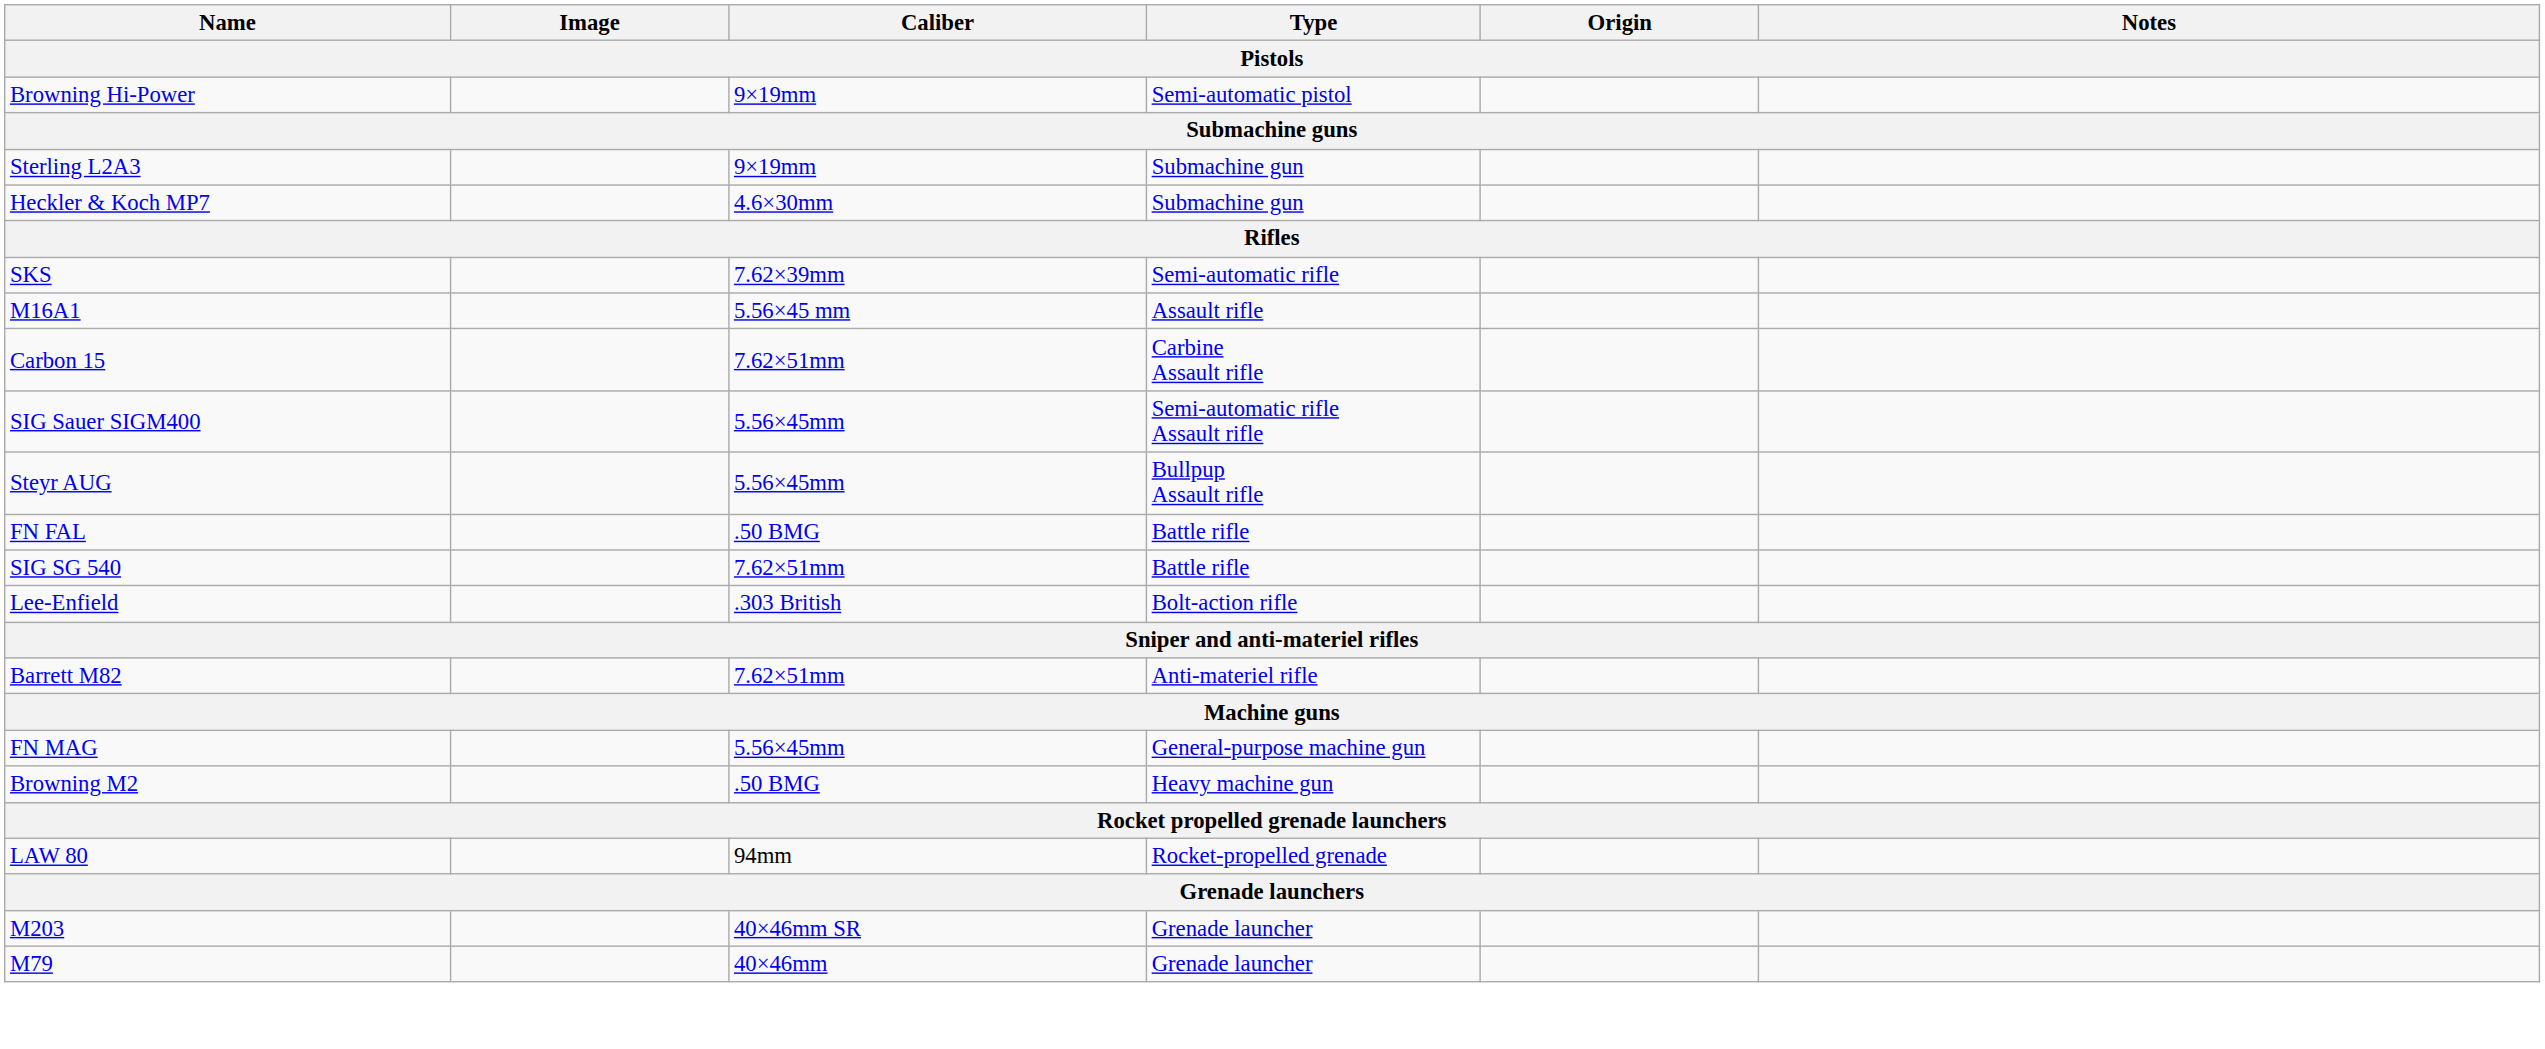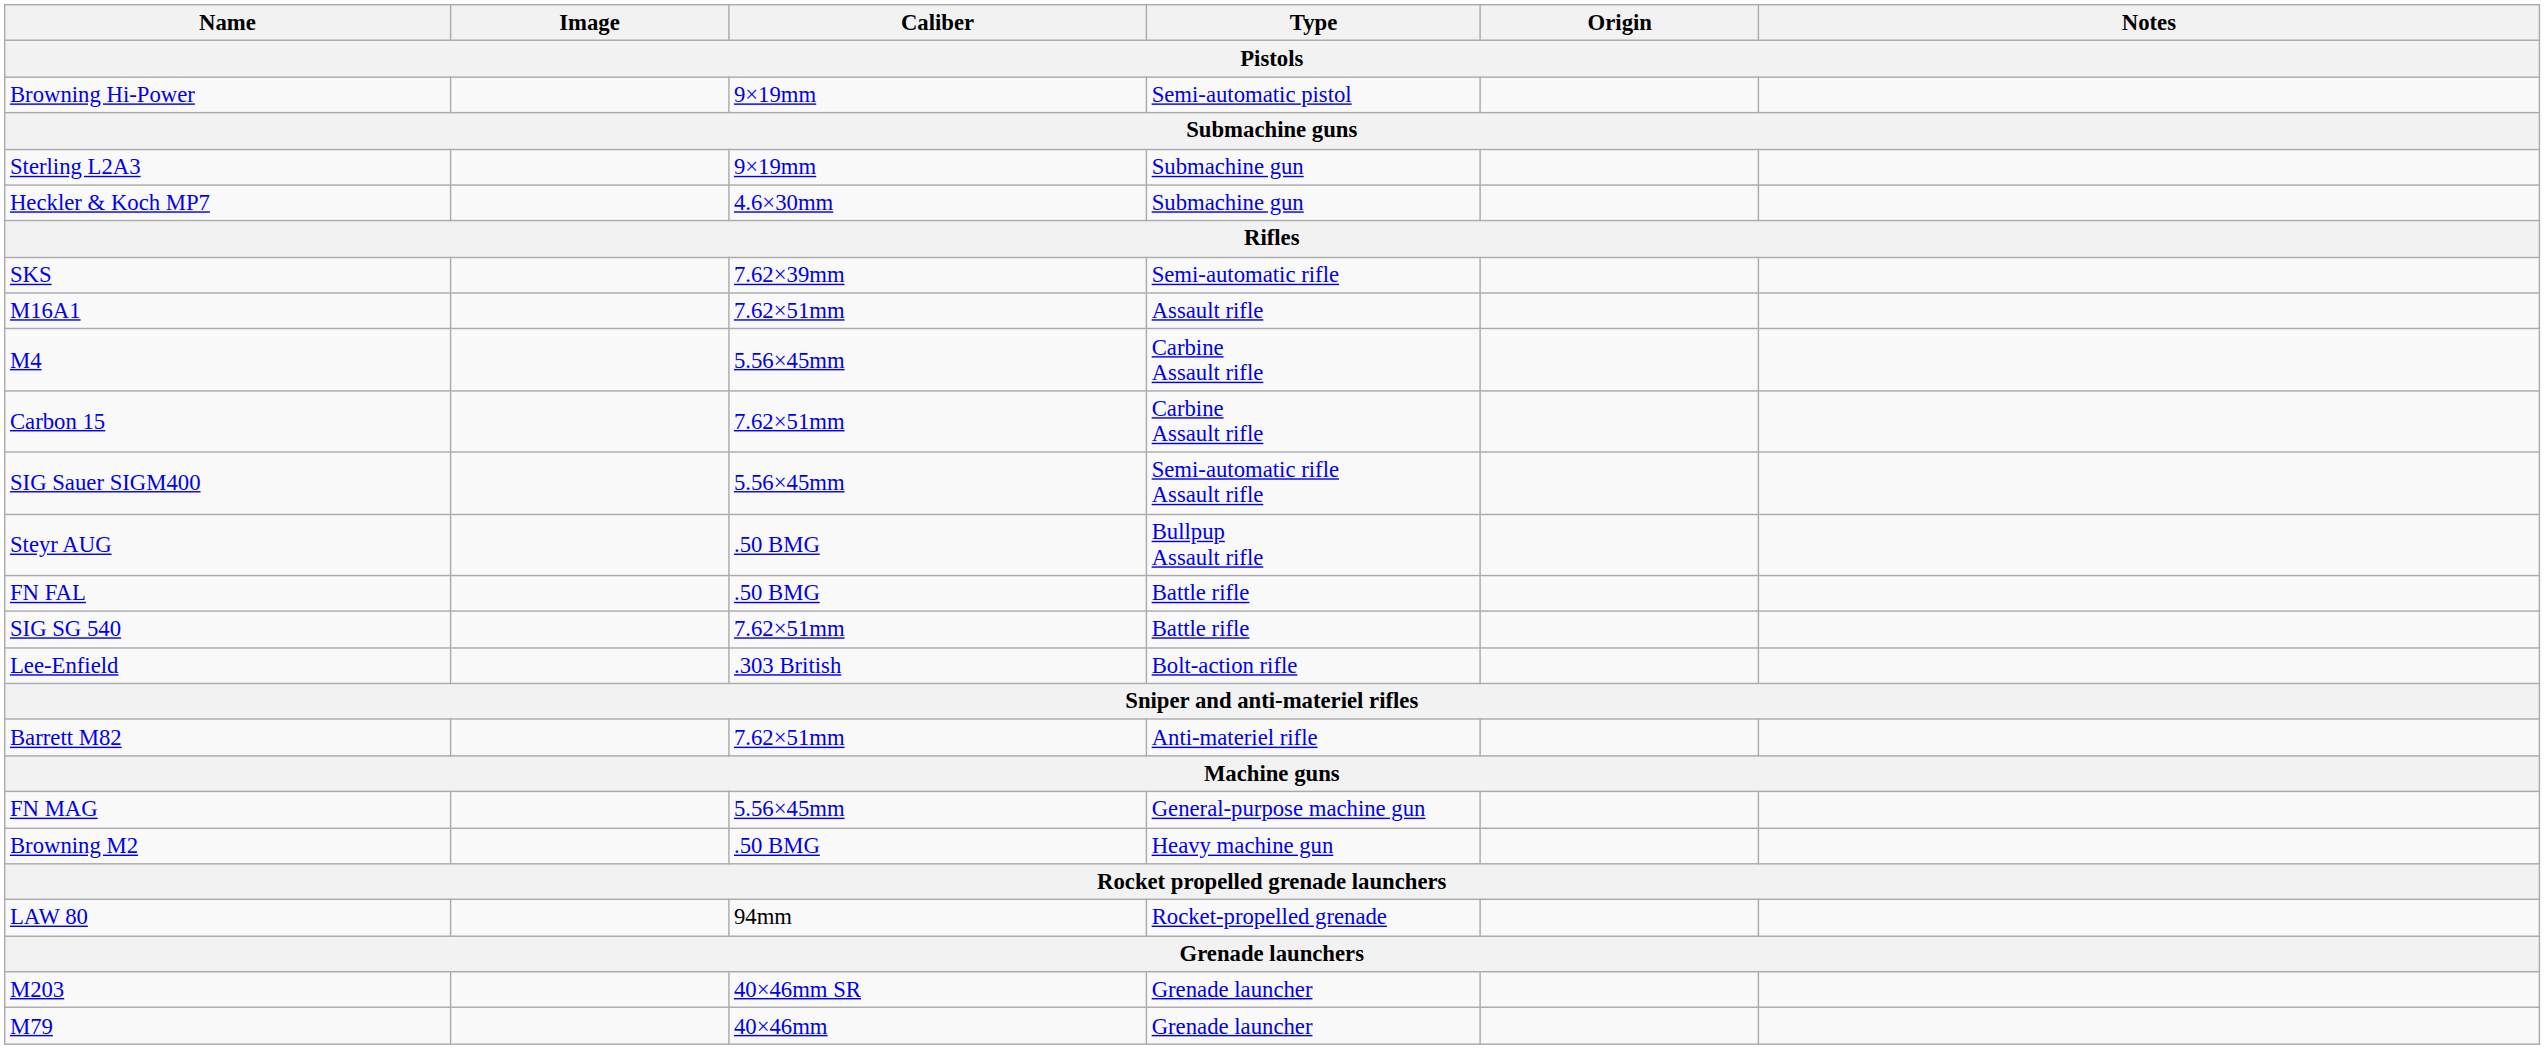 <table class="wikitable" style="width:90%;">
 <tr>
 <th width=16%>Name</th>
 <th width=10%>Image</th>
 <th width=15%>Caliber</th>
 <th width=12%>Type</th>
 <th width=10%>Origin</th>
 <th width=28%>Notes</th>
 </tr>
 <tr>
 <th colspan="6">Pistols</th>
 </tr>
 <tr>
 <td><a href='#'>Browning Hi-Power</a></td>
 <td></td>
 <td><a href='#'>9×19mm</a></td>
 <td><a href='#'>Semi-automatic pistol</a></td>
 <td></td>
 <td></td>
 </tr>
 <tr>
 <th colspan="6">Submachine guns</th>
 </tr>
 <tr>
 <td><a href='#'>Sterling L2A3</a></td>
 <td></td>
 <td><a href='#'>9×19mm</a></td>
 <td><a href='#'>Submachine gun</a></td>
 <td></td>
 <td></td>
 </tr>
 <tr>
 <td><a href='#'>Heckler & Koch MP7</a></td>
 <td></td>
 <td><a href='#'>4.6×30mm</a></td>
 <td><a href='#'>Submachine gun</a></td>
 <td></td>
 <td></td>
 </tr>
 <tr>
 <th colspan="6">Rifles</th>
 </tr>
 <tr>
 <td><a href='#'>SKS</a></td>
 <td></td>
 <td><a href='#'>7.62×39mm</a></td>
 <td><a href='#'>Semi-automatic rifle</a></td>
 <td></td>
 <td></td>
 </tr>
 <tr>
 <td><a href='#'>M16A1</a></td>
 <td></td>
-<td><a href='#'>5.56×45 mm</a></td>
+<td><a href='#'>7.62×51mm</a></td>
 <td><a href='#'>Assault rifle</a></td>
+<td></td>
+<td></td>
+</tr>
+<tr>
+<td><a href='#'>M4</a></td>
+<td></td>
+<td><a href='#'>5.56×45mm</a></td>
+<td><a href='#'>Carbine</a><br><a href='#'>Assault rifle</a></td>
 <td></td>
 <td></td>
 </tr>
 <tr>
 <td><a href='#'>Carbon 15</a></td>
 <td></td>
 <td><a href='#'>7.62×51mm</a></td>
 <td><a href='#'>Carbine</a><br><a href='#'>Assault rifle</a></td>
 <td></td>
 <td></td>
 </tr>
 <tr>
 <td><a href='#'>SIG Sauer SIGM400</a></td>
 <td></td>
 <td><a href='#'>5.56×45mm</a></td>
 <td><a href='#'>Semi-automatic rifle</a><br><a href='#'>Assault rifle</a></td>
 <td><br></td>
 <td></td>
 </tr>
 <tr>
 <td><a href='#'>Steyr AUG</a></td>
 <td></td>
-<td><a href='#'>5.56×45mm</a></td>
+<td><a href='#'>.50 BMG</a></td>
 <td><a href='#'>Bullpup</a><br><a href='#'>Assault rifle</a></td>
 <td></td>
 <td></td>
 </tr>
 <tr>
 <td><a href='#'>FN FAL</a></td>
 <td></td>
 <td><a href='#'>.50 BMG</a></td>
 <td><a href='#'>Battle rifle</a></td>
 <td></td>
 <td></td>
 </tr>
 <tr>
 <td><a href='#'>SIG SG 540</a></td>
 <td></td>
 <td><a href='#'>7.62×51mm</a></td>
 <td><a href='#'>Battle rifle</a></td>
 <td></td>
 <td></td>
 </tr>
 <tr>
 <td><a href='#'>Lee-Enfield</a></td>
 <td></td>
 <td><a href='#'>.303 British</a></td>
 <td><a href='#'>Bolt-action rifle</a></td>
 <td></td>
 <td></td>
 </tr>
 <tr>
 <th colspan="6">Sniper and anti-materiel rifles</th>
 </tr>
 <tr>
 <td><a href='#'>Barrett M82</a></td>
 <td></td>
 <td><a href='#'>7.62×51mm</a></td>
 <td><a href='#'>Anti-materiel rifle</a></td>
 <td></td>
 <td></td>
 </tr>
 <tr>
 <th colspan="6">Machine guns</th>
 </tr>
 <tr>
 <td><a href='#'>FN MAG</a></td>
 <td></td>
 <td><a href='#'>5.56×45mm</a></td>
 <td><a href='#'>General-purpose machine gun</a></td>
 <td></td>
 <td></td>
 </tr>
 <tr>
 <td><a href='#'>Browning M2</a></td>
 <td></td>
 <td><a href='#'>.50 BMG</a></td>
 <td><a href='#'>Heavy machine gun</a></td>
 <td></td>
 <td></td>
 </tr>
 <tr>
 <th colspan="6">Rocket propelled grenade launchers</th>
 </tr>
 <tr>
 <td><a href='#'>LAW 80</a></td>
 <td></td>
 <td>94mm</td>
 <td><a href='#'>Rocket-propelled grenade</a></td>
 <td></td>
 <td></td>
 </tr>
 <tr>
 <th colspan="6">Grenade launchers</th>
 </tr>
 <tr>
 <td><a href='#'>M203</a></td>
 <td></td>
 <td><a href='#'>40×46mm SR</a></td>
 <td><a href='#'>Grenade launcher</a></td>
 <td></td>
 <td></td>
 </tr>
 <tr>
 <td><a href='#'>M79</a></td>
 <td></td>
 <td><a href='#'>40×46mm</a></td>
 <td><a href='#'>Grenade launcher</a></td>
 <td></td>
 <td></td>
 </tr>
 </table>
